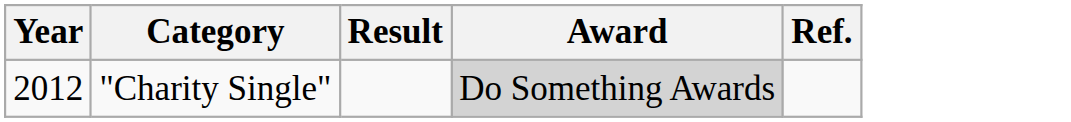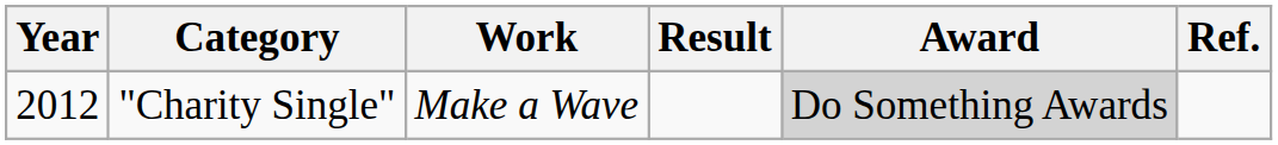 <table class="wikitable">
 <tr>
 <th>Year</th>
 <th>Category</th>
+<th>Work</th>
 <th>Result</th>
 <th>Award</th>
 <th>Ref.</th>
 </tr>
 <tr>
 <td>2012</td>
 <td>"Charity Single"</td>
+<td><em>Make a Wave</em></td>
 <td></td>
 <td style="background: lightgrey;">Do Something Awards</td>
 <td align="center"></td>
 </tr>
 </table>
